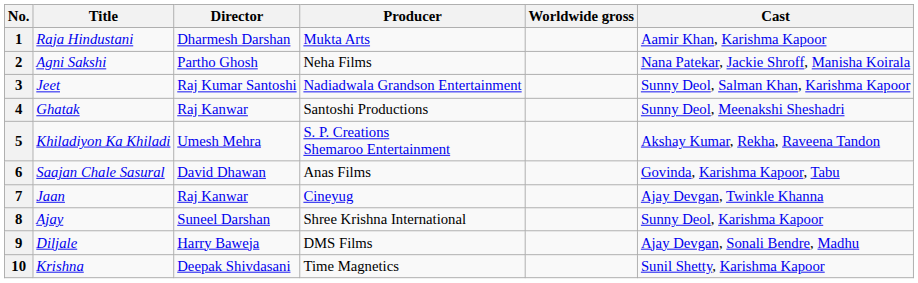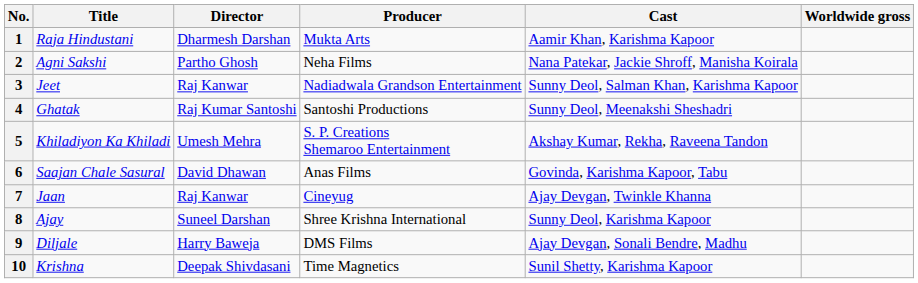 <table class="wikitable">
 <tr>
 <th>No.</th>
 <th>Title</th>
 <th>Director</th>
 <th>Producer</th>
+<th>Cast</th>
 <th>Worldwide gross</th>
-<th>Cast</th>
 </tr>
 <tr>
 <th>1</th>
 <td><em><a href='#'>Raja Hindustani</a></em></td>
 <td><a href='#'>Dharmesh Darshan</a></td>
 <td><a href='#'>Mukta Arts</a></td>
+<td><a href='#'>Aamir Khan</a>, <a href='#'>Karishma Kapoor</a></td>
 <td></td>
-<td><a href='#'>Aamir Khan</a>, <a href='#'>Karishma Kapoor</a></td>
 </tr>
 <tr>
 <th>2</th>
 <td><em><a href='#'>Agni Sakshi</a></em></td>
 <td><a href='#'>Partho Ghosh</a></td>
 <td>Neha Films</td>
+<td><a href='#'>Nana Patekar</a>, <a href='#'>Jackie Shroff</a>, <a href='#'>Manisha Koirala</a></td>
 <td></td>
-<td><a href='#'>Nana Patekar</a>, <a href='#'>Jackie Shroff</a>, <a href='#'>Manisha Koirala</a></td>
 </tr>
 <tr>
 <th>3</th>
 <td><em><a href='#'>Jeet</a></em></td>
-<td><a href='#'>Raj Kumar Santoshi</a></td>
+<td><a href='#'>Raj Kanwar</a></td>
 <td><a href='#'>Nadiadwala Grandson Entertainment</a></td>
+<td><a href='#'>Sunny Deol</a>, <a href='#'>Salman Khan</a>, <a href='#'>Karishma Kapoor</a></td>
 <td></td>
-<td><a href='#'>Sunny Deol</a>, <a href='#'>Salman Khan</a>, <a href='#'>Karishma Kapoor</a></td>
 </tr>
 <tr>
 <th>4</th>
 <td><em><a href='#'>Ghatak</a></em></td>
-<td><a href='#'>Raj Kanwar</a></td>
+<td><a href='#'>Raj Kumar Santoshi</a></td>
 <td>Santoshi Productions</td>
+<td><a href='#'>Sunny Deol</a>, <a href='#'>Meenakshi Sheshadri</a></td>
 <td></td>
-<td><a href='#'>Sunny Deol</a>, <a href='#'>Meenakshi Sheshadri</a></td>
 </tr>
 <tr>
 <th>5</th>
 <td><em><a href='#'>Khiladiyon Ka Khiladi</a></em></td>
 <td><a href='#'>Umesh Mehra</a></td>
 <td><a href='#'>S. P. Creations</a><br><a href='#'>Shemaroo Entertainment</a></td>
+<td><a href='#'>Akshay Kumar</a>, <a href='#'>Rekha</a>, <a href='#'>Raveena Tandon</a></td>
 <td></td>
-<td><a href='#'>Akshay Kumar</a>, <a href='#'>Rekha</a>, <a href='#'>Raveena Tandon</a></td>
 </tr>
 <tr>
 <th>6</th>
 <td><em><a href='#'>Saajan Chale Sasural</a></em></td>
 <td><a href='#'>David Dhawan</a></td>
 <td>Anas Films</td>
+<td><a href='#'>Govinda</a>, <a href='#'>Karishma Kapoor</a>, <a href='#'>Tabu</a></td>
 <td></td>
-<td><a href='#'>Govinda</a>, <a href='#'>Karishma Kapoor</a>, <a href='#'>Tabu</a></td>
 </tr>
 <tr>
 <th>7</th>
 <td><em><a href='#'>Jaan</a></em></td>
 <td><a href='#'>Raj Kanwar</a></td>
 <td><a href='#'>Cineyug</a></td>
+<td><a href='#'>Ajay Devgan</a>, <a href='#'>Twinkle Khanna</a></td>
 <td></td>
-<td><a href='#'>Ajay Devgan</a>, <a href='#'>Twinkle Khanna</a></td>
 </tr>
 <tr>
 <th>8</th>
 <td><em><a href='#'>Ajay</a></em></td>
 <td><a href='#'>Suneel Darshan</a></td>
 <td>Shree Krishna International</td>
+<td><a href='#'>Sunny Deol</a>, <a href='#'>Karishma Kapoor</a></td>
 <td></td>
-<td><a href='#'>Sunny Deol</a>, <a href='#'>Karishma Kapoor</a></td>
 </tr>
 <tr>
 <th>9</th>
 <td><em><a href='#'>Diljale</a></em></td>
 <td><a href='#'>Harry Baweja</a></td>
 <td>DMS Films</td>
+<td><a href='#'>Ajay Devgan</a>, <a href='#'>Sonali Bendre</a>, <a href='#'>Madhu</a></td>
 <td></td>
-<td><a href='#'>Ajay Devgan</a>, <a href='#'>Sonali Bendre</a>, <a href='#'>Madhu</a></td>
 </tr>
 <tr>
 <th>10</th>
 <td><a href='#'><em>Krishna</em></a></td>
 <td><a href='#'>Deepak Shivdasani</a></td>
 <td>Time Magnetics</td>
+<td><a href='#'>Sunil Shetty</a>, <a href='#'>Karishma Kapoor</a></td>
 <td></td>
-<td><a href='#'>Sunil Shetty</a>, <a href='#'>Karishma Kapoor</a></td>
 </tr>
 </table>
